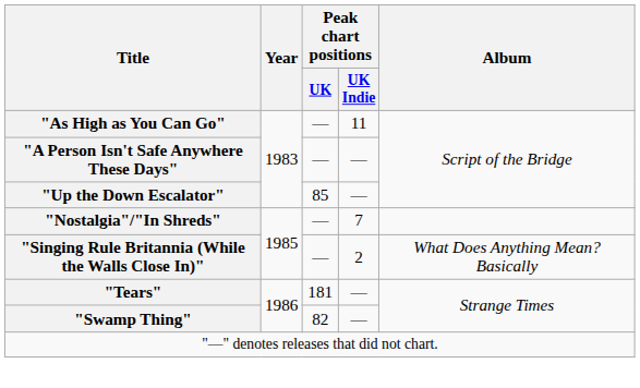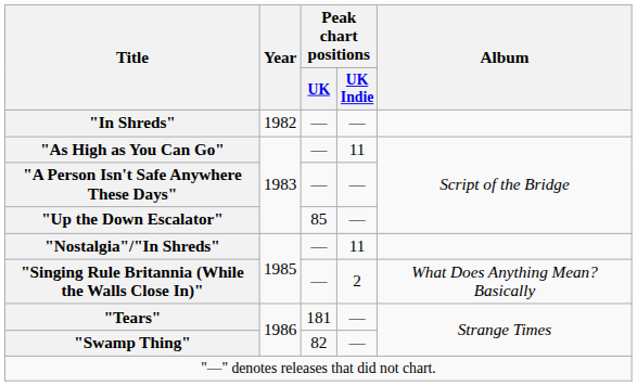 <table class="wikitable plainrowheaders" style="text-align:center;">
 <tr>
 <th rowspan="2" scope="col" style="width:15em;">Title</th>
 <th rowspan="2" scope="col" style="width:2em;">Year</th>
 <th colspan="2">Peak chart positions</th>
 <th rowspan="2" style="width:15em;">Album</th>
 </tr>
 <tr>
 <th scope="col" style="width:2em;font-size:90%;"><a href='#'>UK</a><br></th>
 <th scope="col" style="width:2em;font-size:90%;"><a href='#'>UK Indie</a><br></th>
+</tr>
+<tr>
+<th scope="row">"In Shreds"</th>
+<td>1982</td>
+<td>—</td>
+<td>—</td>
+<td></td>
 </tr>
 <tr>
 <th scope="row">"As High as You Can Go"</th>
 <td rowspan="3">1983</td>
 <td>—</td>
 <td>11</td>
 <td rowspan="3"><em>Script of the Bridge</em></td>
 </tr>
 <tr>
 <th scope="row">"A Person Isn't Safe Anywhere These Days"</th>
 <td>—</td>
 <td>—</td>
 </tr>
 <tr>
 <th scope="row">"Up the Down Escalator"</th>
 <td>85</td>
 <td>—</td>
 </tr>
 <tr>
 <th scope="row">"Nostalgia"/"In Shreds"</th>
 <td rowspan="2">1985</td>
 <td>—</td>
-<td>7</td>
+<td>11</td>
 <td></td>
 </tr>
 <tr>
 <th scope="row">"Singing Rule Britannia (While the Walls Close In)"</th>
 <td>—</td>
 <td>2</td>
 <td><em>What Does Anything Mean? Basically</em></td>
 </tr>
 <tr>
 <th scope="row">"Tears"</th>
 <td rowspan="2">1986</td>
 <td>181</td>
 <td>—</td>
 <td rowspan="2"><em>Strange Times</em></td>
 </tr>
 <tr>
 <th scope="row">"Swamp Thing"</th>
 <td>82</td>
 <td>—</td>
 </tr>
 <tr>
 <td colspan="5" style="font-size:90%">"—" denotes releases that did not chart.</td>
 </tr>
 </table>
